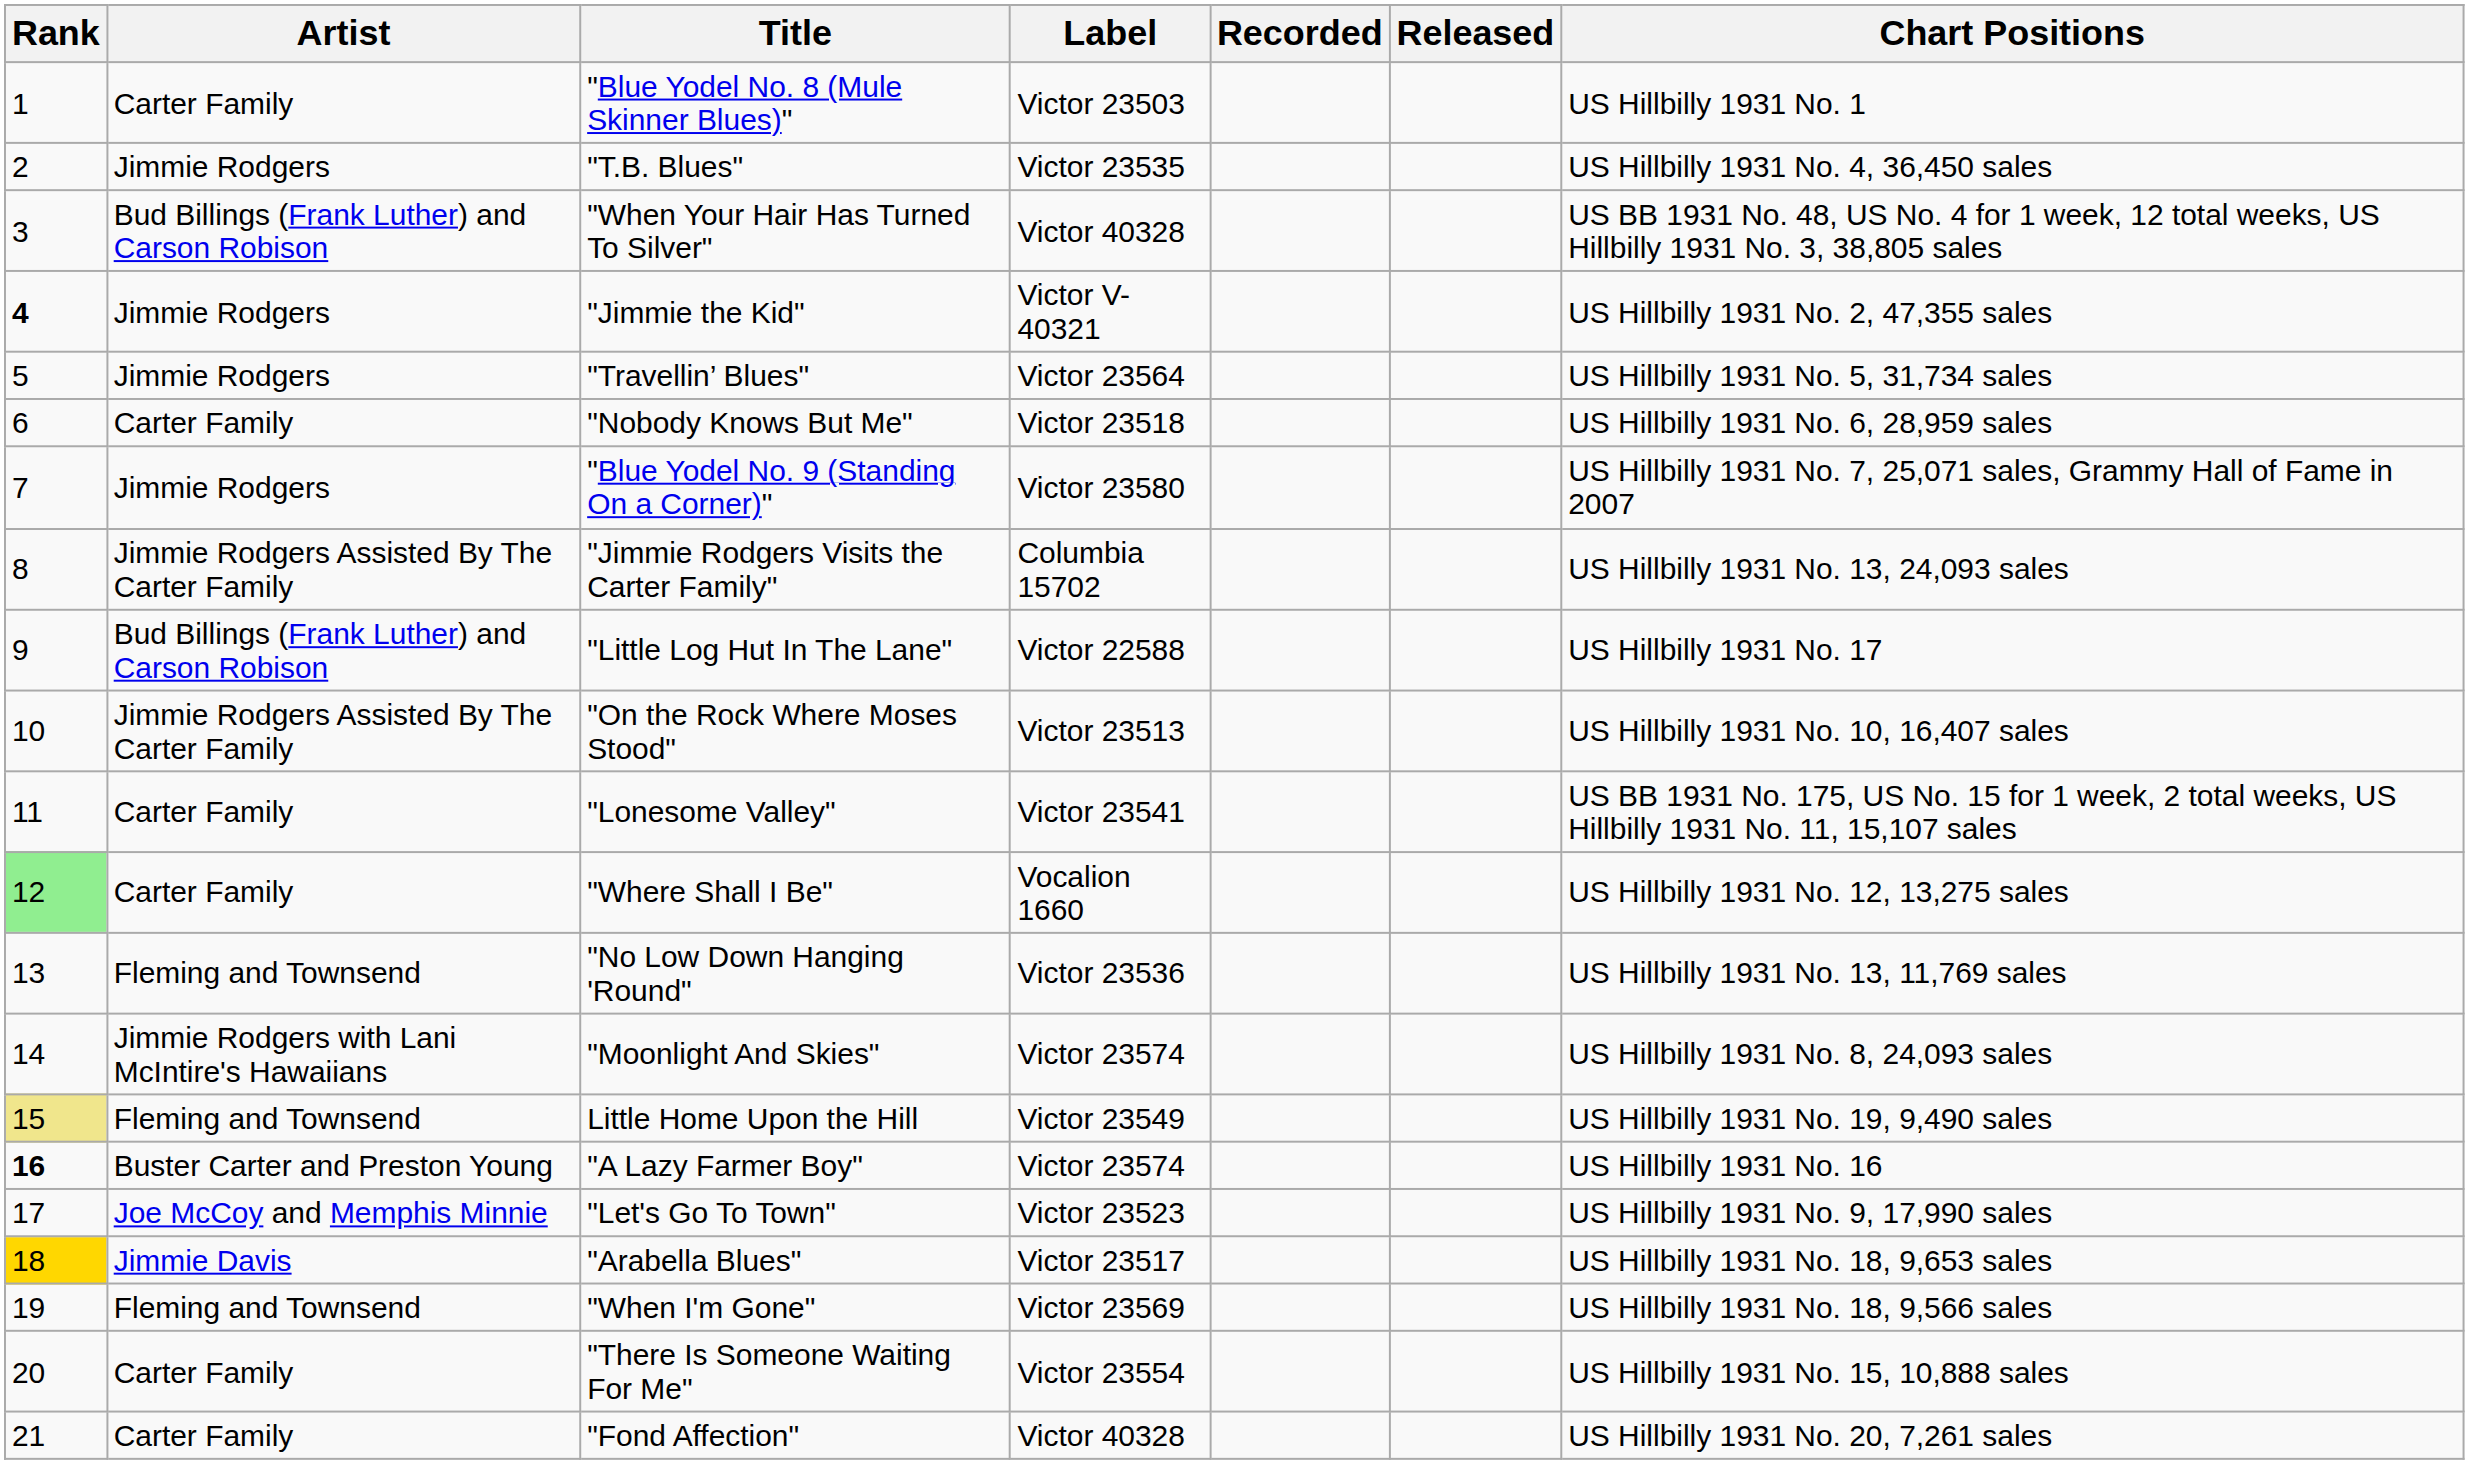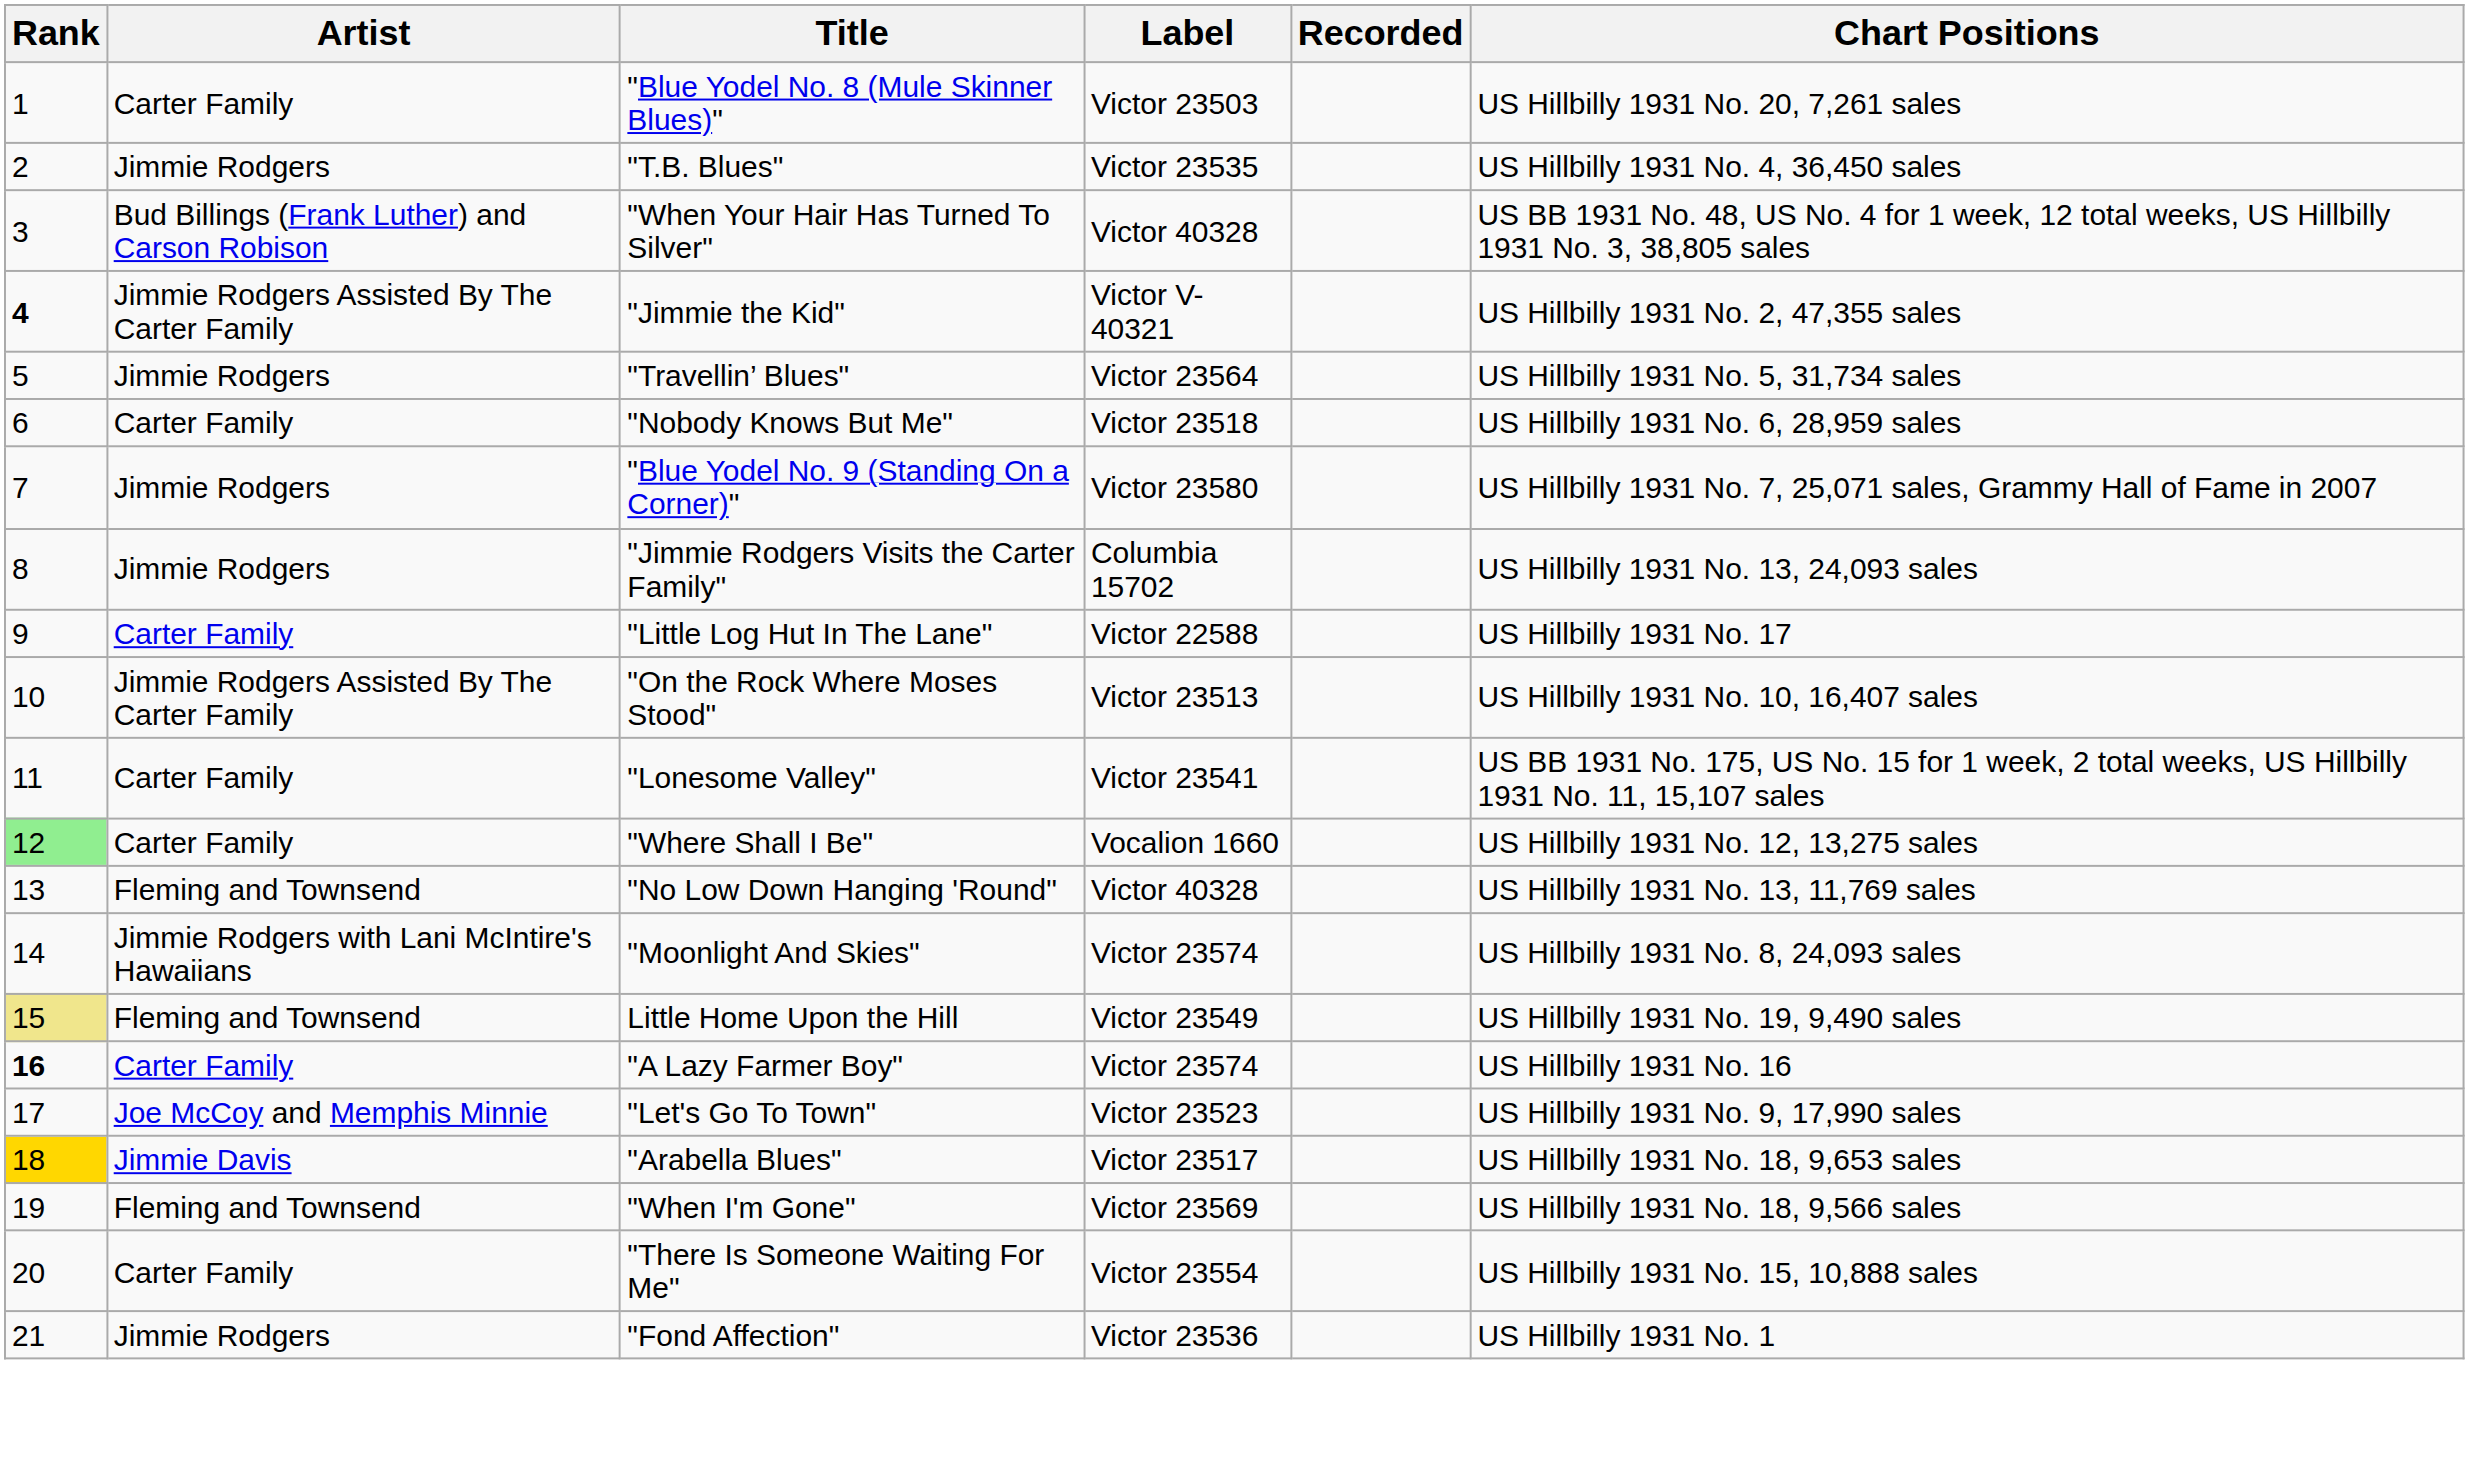 <table class="wikitable" style="font-size:95%;">
 <tr>
 <th><big>Rank</big></th>
 <th><big>Artist</big></th>
 <th><big>Title</big></th>
 <th><big>Label</big></th>
 <th><big>Recorded</big></th>
-<th><big>Released</big></th>
 <th><big>Chart Positions</big></th>
 </tr>
 <tr>
 <td>1</td>
 <td>Carter Family</td>
 <td>"<a href='#'>Blue Yodel No. 8 (Mule Skinner Blues)</a>"</td>
 <td>Victor 23503</td>
 <td></td>
-<td></td>
-<td>US Hillbilly 1931 No. 1</td>
+<td>US Hillbilly 1931 No. 20, 7,261 sales</td>
 </tr>
 <tr>
 <td>2</td>
 <td>Jimmie Rodgers</td>
 <td>"T.B. Blues"</td>
 <td>Victor 23535</td>
-<td></td>
 <td></td>
 <td>US Hillbilly 1931 No. 4, 36,450 sales</td>
 </tr>
 <tr>
 <td>3</td>
 <td>Bud Billings (<a href='#'>Frank Luther</a>) and <a href='#'>Carson Robison</a></td>
 <td>"When Your Hair Has Turned To Silver"</td>
 <td>Victor 40328</td>
 <td></td>
-<td></td>
 <td>US BB 1931 No. 48, US No. 4 for 1 week, 12 total weeks, US Hillbilly 1931 No. 3, 38,805 sales</td>
 </tr>
 <tr>
 <td><strong>4</strong></td>
-<td>Jimmie Rodgers</td>
+<td>Jimmie Rodgers Assisted By The Carter Family</td>
 <td>"Jimmie the Kid"</td>
 <td>Victor V-40321</td>
-<td></td>
 <td></td>
 <td>US Hillbilly 1931 No. 2, 47,355 sales</td>
 </tr>
 <tr>
 <td>5</td>
 <td>Jimmie Rodgers</td>
 <td>"Travellin’ Blues"</td>
 <td>Victor 23564</td>
 <td></td>
-<td></td>
 <td>US Hillbilly 1931 No. 5, 31,734 sales</td>
 </tr>
 <tr>
 <td>6</td>
 <td>Carter Family</td>
 <td>"Nobody Knows But Me"</td>
 <td>Victor 23518</td>
-<td></td>
 <td></td>
 <td>US Hillbilly 1931 No. 6, 28,959 sales</td>
 </tr>
 <tr>
 <td>7</td>
 <td>Jimmie Rodgers</td>
 <td>"<a href='#'>Blue Yodel No. 9 (Standing On a Corner)</a>"</td>
 <td>Victor 23580</td>
 <td></td>
-<td></td>
 <td>US Hillbilly 1931 No. 7, 25,071 sales, Grammy Hall of Fame in 2007</td>
 </tr>
 <tr>
 <td>8</td>
-<td>Jimmie Rodgers Assisted By The Carter Family</td>
+<td>Jimmie Rodgers</td>
 <td>"Jimmie Rodgers Visits the Carter Family"</td>
 <td>Columbia 15702</td>
-<td></td>
 <td></td>
 <td>US Hillbilly 1931 No. 13, 24,093 sales</td>
 </tr>
 <tr>
 <td>9</td>
-<td>Bud Billings (<a href='#'>Frank Luther</a>) and <a href='#'>Carson Robison</a></td>
+<td><a href='#'>Carter Family</a></td>
 <td>"Little Log Hut In The Lane"</td>
 <td>Victor 22588</td>
-<td></td>
 <td></td>
 <td>US Hillbilly 1931 No. 17</td>
 </tr>
 <tr>
 <td>10</td>
 <td>Jimmie Rodgers Assisted By The Carter Family</td>
 <td>"On the Rock Where Moses Stood"</td>
 <td>Victor 23513</td>
 <td></td>
-<td></td>
 <td>US Hillbilly 1931 No. 10, 16,407 sales</td>
 </tr>
 <tr>
 <td>11</td>
 <td>Carter Family</td>
 <td>"Lonesome Valley"</td>
 <td>Victor 23541</td>
-<td></td>
 <td></td>
 <td>US BB 1931 No. 175, US No. 15 for 1 week, 2 total weeks, US Hillbilly 1931 No. 11, 15,107 sales</td>
 </tr>
 <tr>
 <td style="background: lightgreen;">12</td>
 <td>Carter Family</td>
 <td>"Where Shall I Be"</td>
 <td>Vocalion 1660</td>
 <td></td>
-<td></td>
 <td>US Hillbilly 1931 No. 12, 13,275 sales</td>
 </tr>
 <tr>
 <td>13</td>
 <td>Fleming and Townsend</td>
 <td>"No Low Down Hanging 'Round"</td>
-<td>Victor 23536</td>
-<td></td>
+<td>Victor 40328</td>
 <td></td>
 <td>US Hillbilly 1931 No. 13, 11,769 sales</td>
 </tr>
 <tr>
 <td>14</td>
 <td>Jimmie Rodgers with Lani McIntire's Hawaiians</td>
 <td>"Moonlight And Skies"</td>
 <td>Victor 23574</td>
 <td></td>
-<td></td>
 <td>US Hillbilly 1931 No. 8, 24,093 sales</td>
 </tr>
 <tr>
 <td style="background: khaki;">15</td>
 <td>Fleming and Townsend</td>
 <td>Little Home Upon the Hill</td>
 <td>Victor 23549</td>
 <td></td>
-<td></td>
 <td>US Hillbilly 1931 No. 19, 9,490 sales</td>
 </tr>
 <tr>
 <td><strong>16</strong></td>
-<td>Buster Carter and Preston Young</td>
+<td><a href='#'>Carter Family</a></td>
 <td>"A Lazy Farmer Boy"</td>
 <td>Victor 23574</td>
-<td></td>
 <td></td>
 <td>US Hillbilly 1931 No. 16</td>
 </tr>
 <tr>
 <td>17</td>
 <td><a href='#'>Joe McCoy</a> and <a href='#'>Memphis Minnie</a></td>
 <td>"Let's Go To Town"</td>
 <td>Victor 23523</td>
 <td></td>
-<td></td>
 <td>US Hillbilly 1931 No. 9, 17,990 sales</td>
 </tr>
 <tr>
 <td style="background: gold;">18</td>
 <td><a href='#'>Jimmie Davis</a></td>
 <td>"Arabella Blues"</td>
 <td>Victor 23517</td>
-<td></td>
 <td></td>
 <td>US Hillbilly 1931 No. 18, 9,653 sales</td>
 </tr>
 <tr>
 <td>19</td>
 <td>Fleming and Townsend</td>
 <td>"When I'm Gone"</td>
 <td>Victor 23569</td>
 <td></td>
-<td></td>
 <td>US Hillbilly 1931 No. 18, 9,566 sales</td>
 </tr>
 <tr>
 <td>20</td>
 <td>Carter Family</td>
 <td>"There Is Someone Waiting For Me"</td>
 <td>Victor 23554</td>
 <td></td>
-<td></td>
 <td>US Hillbilly 1931 No. 15, 10,888 sales</td>
 </tr>
 <tr>
 <td>21</td>
-<td>Carter Family</td>
+<td>Jimmie Rodgers</td>
 <td>"Fond Affection"</td>
-<td>Victor 40328</td>
+<td>Victor 23536</td>
 <td></td>
-<td></td>
-<td>US Hillbilly 1931 No. 20, 7,261 sales</td>
+<td>US Hillbilly 1931 No. 1</td>
 </tr>
 </table>
